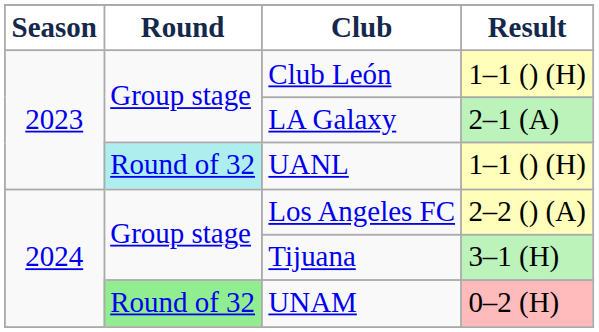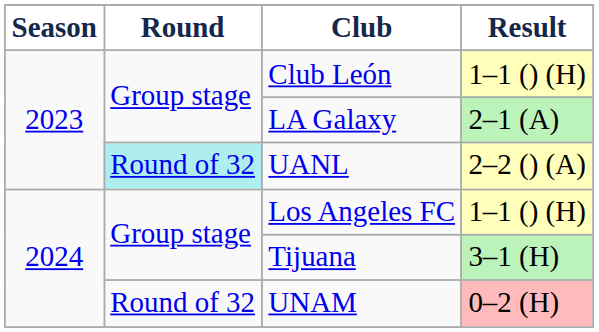 <table class="wikitable" style="text-align:center;">
 <tr>
 </tr>
 <tr>
 <th style="background:#FFF; color:#14284B;">Season</th>
 <th style="background:#FFF; color:#14284B;">Round</th>
 <th style="background:#FFF; color:#14284B;">Club</th>
 <th style="background:#FFF; color:#14284B;">Result</th>
 </tr>
 <tr>
 <td rowspan="3"><a href='#'>2023</a></td>
 <td style="text-align:left;" rowspan="2"><a href='#'>Group stage</a></td>
 <td style="text-align:left;"> <a href='#'>Club León</a></td>
 <td style="text-align:left; background:#FFFFBB;">1–1 () (H)</td>
 </tr>
 <tr>
 <td style="text-align:left;"> <a href='#'>LA Galaxy</a></td>
 <td style="text-align:left; background:#BBF3BB;">2–1 (A)</td>
 </tr>
 <tr>
 <td style="background: paleturquoise; text-align:left;" rowspan="1"><a href='#'>Round of 32</a></td>
 <td style="text-align:left;"> <a href='#'>UANL</a></td>
-<td style="text-align:left; background:#FFFFBB;">1–1 () (H)</td>
+<td style="text-align:left; background:#FFFFBB;">2–2 () (A)</td>
 </tr>
 <tr>
 <td rowspan="3"><a href='#'>2024</a></td>
 <td style="text-align:left;" rowspan="2"><a href='#'>Group stage</a></td>
 <td style="text-align:left;"> <a href='#'>Los Angeles FC</a></td>
-<td style="text-align:left; background:#FFFFBB;">2–2 () (A)</td>
+<td style="text-align:left; background:#FFFFBB;">1–1 () (H)</td>
 </tr>
 <tr>
 <td style="text-align:left;"> <a href='#'>Tijuana</a></td>
 <td style="text-align:left; background:#BBF3BB;">3–1 (H)</td>
 </tr>
 <tr>
-<td style="background: lightgreen; text-align:left;" rowspan="1"><a href='#'>Round of 32</a></td>
+<td style="text-align:left;" rowspan="1"><a href='#'>Round of 32</a></td>
 <td style="text-align:left;"> <a href='#'>UNAM</a></td>
 <td style="text-align:left; background:#FFBBBB;">0–2 (H)</td>
 </tr>
 </table>
